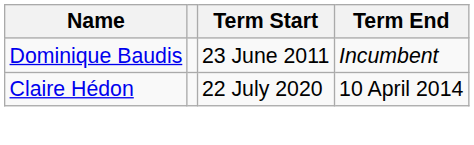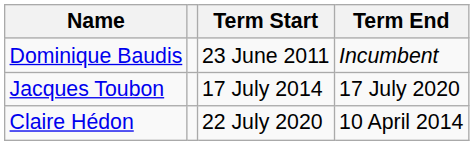 <table class="wikitable">
 <tr>
 <th>Name</th>
 <th></th>
 <th>Term Start</th>
 <th>Term End</th>
 </tr>
 <tr>
 <td><a href='#'>Dominique Baudis</a></td>
 <td></td>
 <td>23 June 2011</td>
 <td><em>Incumbent</em></td>
 </tr>
 <tr>
+<td><a href='#'>Jacques Toubon</a></td>
+<td></td>
+<td>17 July 2014</td>
+<td>17 July 2020</td>
+</tr>
+<tr>
 <td><a href='#'>Claire Hédon</a></td>
 <td></td>
 <td>22 July 2020</td>
 <td>10 April 2014</td>
 </tr>
 </table>
